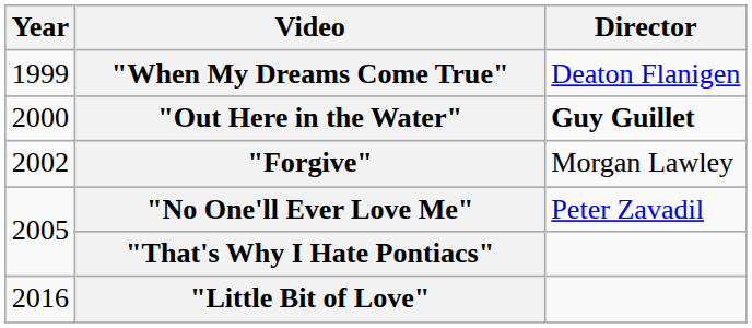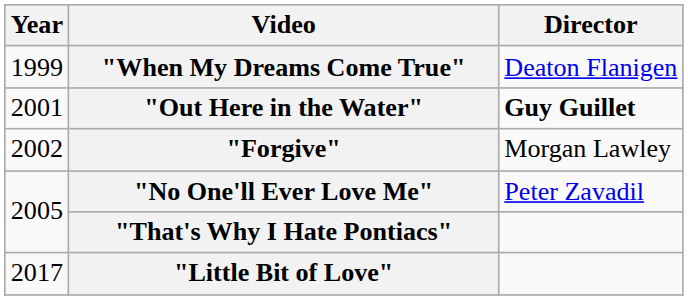 <table class="wikitable plainrowheaders">
 <tr>
 <th>Year</th>
 <th style="width:16em;">Video</th>
 <th>Director</th>
 </tr>
 <tr>
 <td>1999</td>
 <th scope="row">"When My Dreams Come True"</th>
 <td><a href='#'>Deaton Flanigen</a></td>
 </tr>
 <tr>
-<td>2000</td>
+<td>2001</td>
 <th scope="row">"Out Here in the Water"</th>
 <td><strong>Guy Guillet</strong></td>
 </tr>
 <tr>
 <td>2002</td>
 <th scope="row">"Forgive"</th>
 <td>Morgan Lawley</td>
 </tr>
 <tr>
 <td rowspan="2">2005</td>
 <th scope="row">"No One'll Ever Love Me"</th>
 <td><a href='#'>Peter Zavadil</a></td>
 </tr>
 <tr>
 <th scope="row">"That's Why I Hate Pontiacs"</th>
 <td></td>
 </tr>
 <tr>
-<td>2016</td>
+<td>2017</td>
 <th scope="row">"Little Bit of Love"</th>
 <td></td>
 </tr>
 </table>
